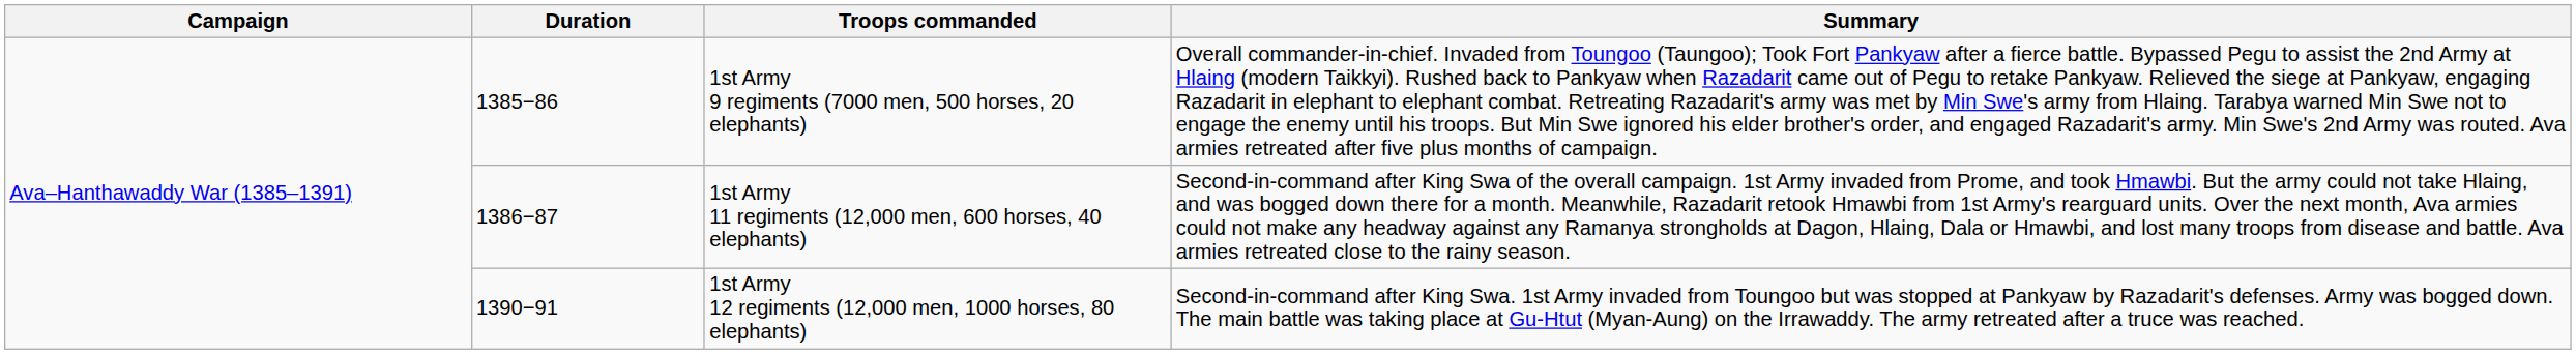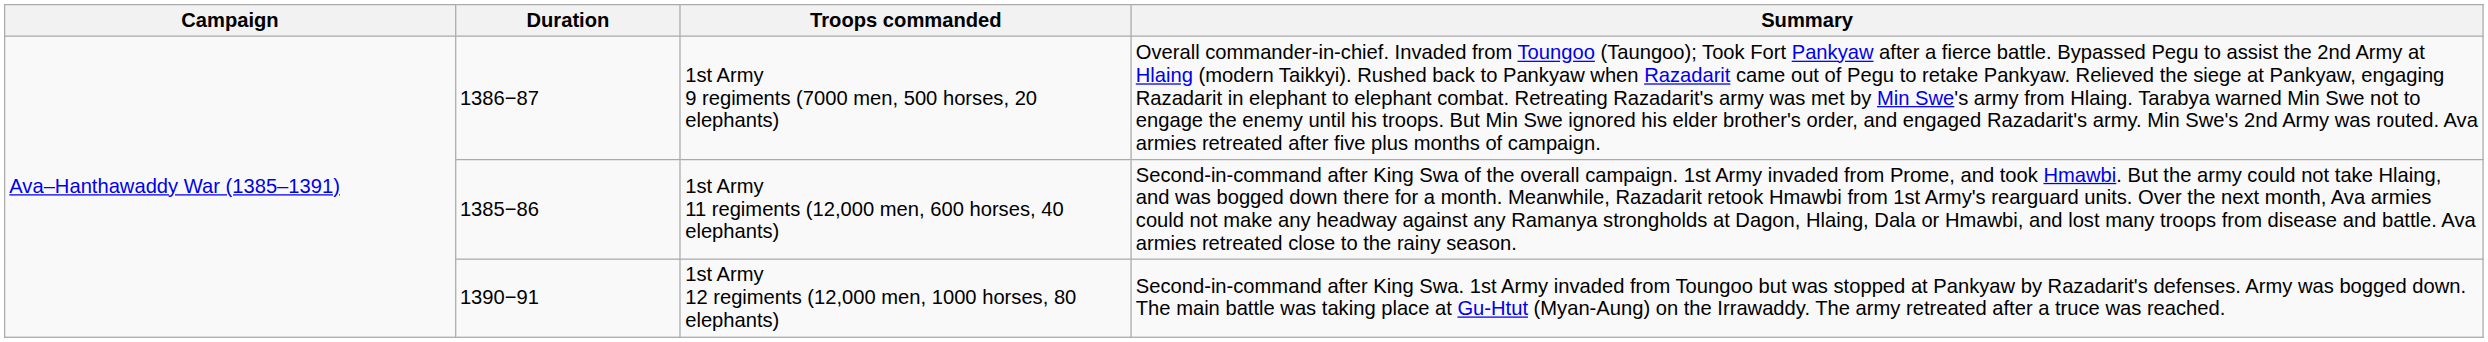 <table class="wikitable" border="1">
 <tr>
 <th width=10%>Campaign</th>
 <th width=5%>Duration</th>
 <th width=10%>Troops commanded</th>
 <th width=30%>Summary</th>
 </tr>
 <tr>
 <td rowspan="3"><a href='#'>Ava–Hanthawaddy War (1385–1391)</a></td>
-<td>1385−86</td>
+<td>1386−87</td>
 <td>1st Army <br> 9 regiments (7000 men, 500 horses, 20 elephants)</td>
 <td>Overall commander-in-chief. Invaded from <a href='#'>Toungoo</a> (Taungoo); Took Fort <a href='#'>Pankyaw</a> after a fierce battle. Bypassed Pegu to assist the 2nd Army at <a href='#'>Hlaing</a> (modern Taikkyi). Rushed back to Pankyaw when <a href='#'>Razadarit</a> came out of Pegu to retake Pankyaw. Relieved the siege at Pankyaw, engaging Razadarit in elephant to elephant combat. Retreating Razadarit's army was met by <a href='#'>Min Swe</a>'s army from Hlaing. Tarabya warned Min Swe not to engage the enemy until his troops. But Min Swe ignored his elder brother's order, and engaged Razadarit's army. Min Swe's 2nd Army was routed. Ava armies retreated after five plus months of campaign.</td>
 </tr>
 <tr>
-<td>1386−87</td>
+<td>1385−86</td>
 <td>1st Army <br> 11 regiments (12,000 men, 600 horses, 40 elephants)</td>
 <td>Second-in-command after King Swa of the overall campaign. 1st Army invaded from Prome, and took <a href='#'>Hmawbi</a>. But the army could not take Hlaing, and was bogged down there for a month. Meanwhile, Razadarit retook Hmawbi from 1st Army's rearguard units. Over the next month, Ava armies could not make any headway against any Ramanya strongholds at Dagon, Hlaing, Dala or Hmawbi, and lost many troops from disease and battle. Ava armies retreated close to the rainy season.</td>
 </tr>
 <tr>
 <td>1390−91</td>
 <td>1st Army <br> 12 regiments (12,000 men, 1000 horses, 80 elephants)</td>
 <td>Second-in-command after King Swa. 1st Army invaded from Toungoo but was stopped at Pankyaw by Razadarit's defenses. Army was bogged down. The main battle was taking place at <a href='#'>Gu-Htut</a> (Myan-Aung) on the Irrawaddy. The army retreated after a truce was reached.</td>
 </tr>
 </table>
